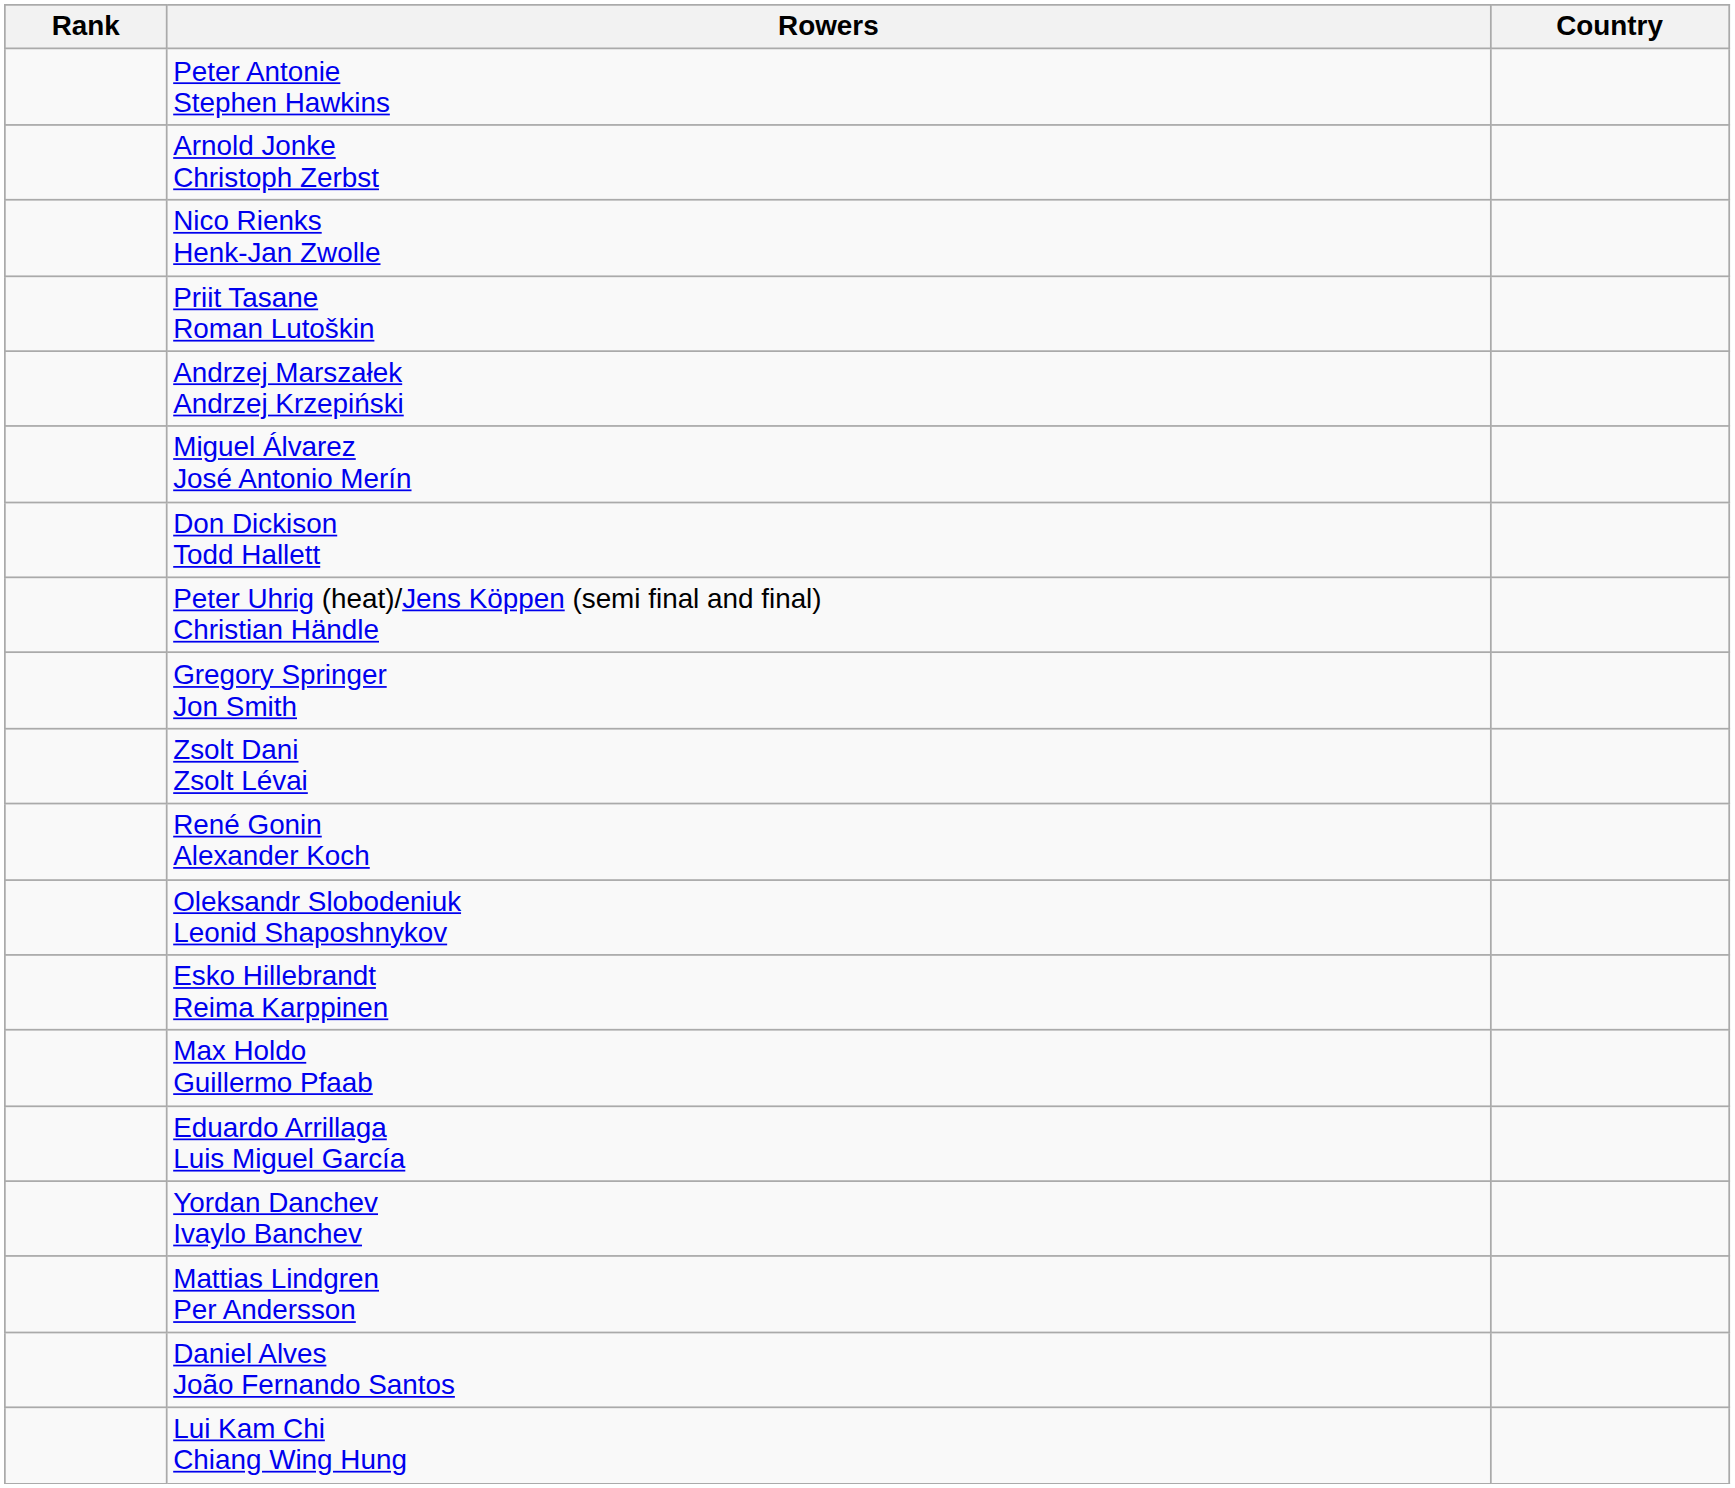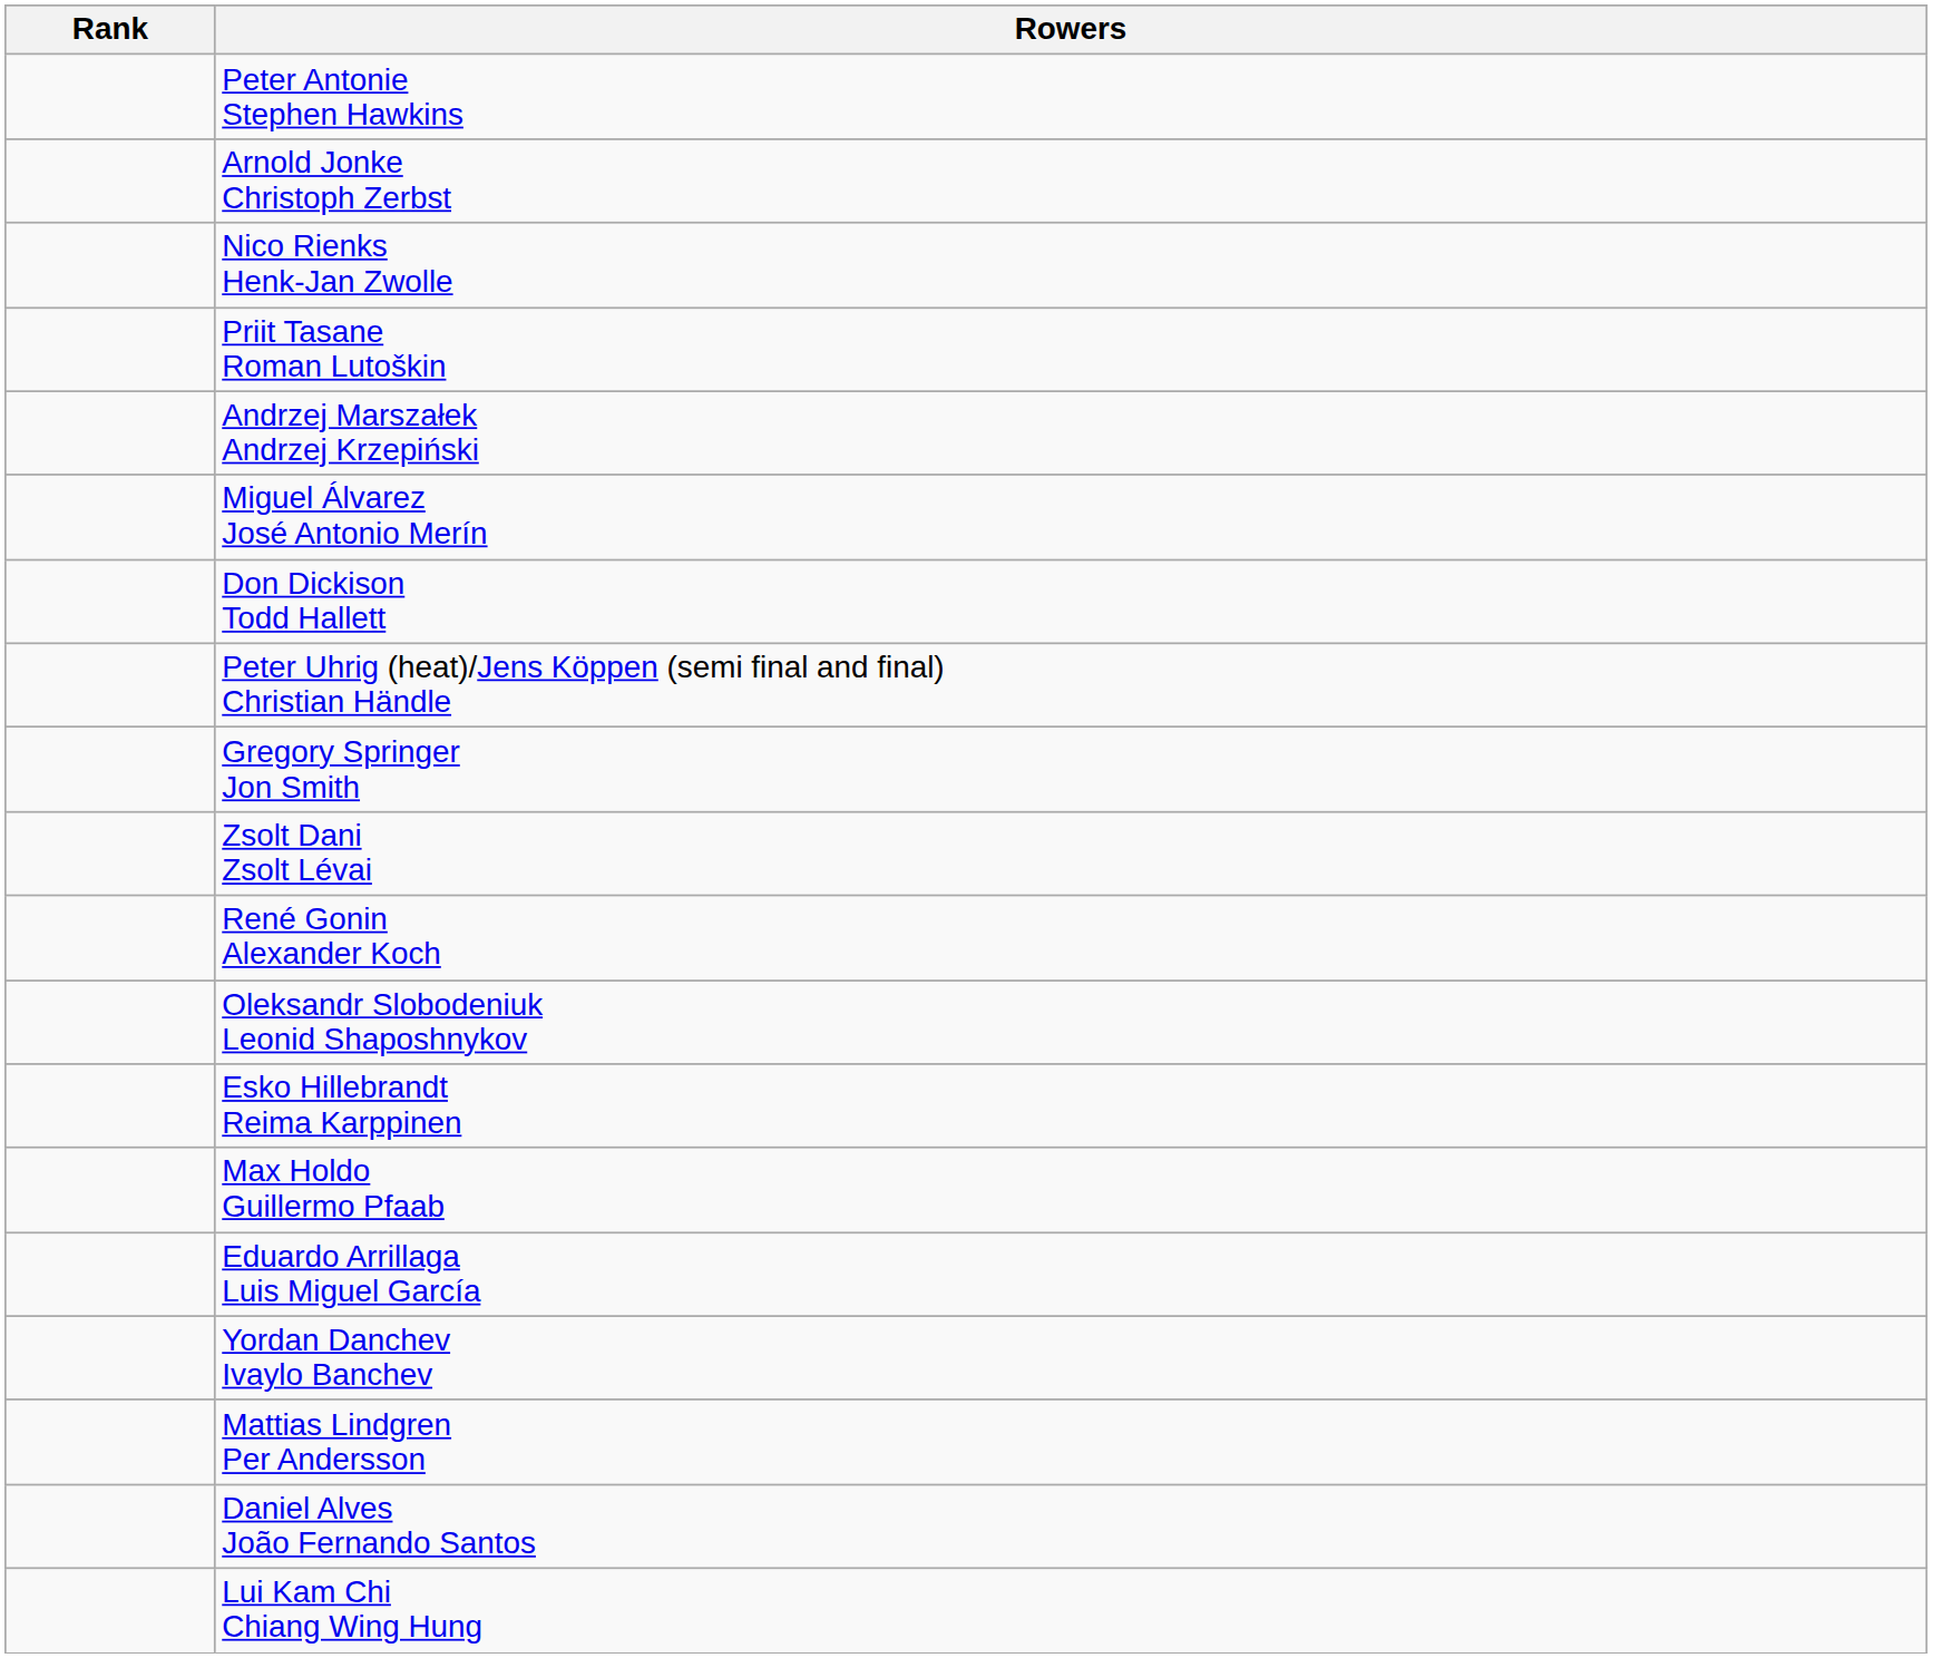 <table class="wikitable" width=50%>
 <tr>
 <th>Rank</th>
 <th>Rowers</th>
-<th>Country</th>
 </tr>
 <tr>
 <td></td>
 <td><a href='#'>Peter Antonie</a><br><a href='#'>Stephen Hawkins</a></td>
-<td></td>
 </tr>
 <tr>
 <td></td>
 <td><a href='#'>Arnold Jonke</a><br><a href='#'>Christoph Zerbst</a></td>
-<td></td>
 </tr>
 <tr>
 <td></td>
 <td><a href='#'>Nico Rienks</a><br><a href='#'>Henk-Jan Zwolle</a></td>
-<td></td>
 </tr>
 <tr>
 <td></td>
 <td><a href='#'>Priit Tasane</a><br><a href='#'>Roman Lutoškin</a></td>
-<td></td>
 </tr>
 <tr>
 <td></td>
 <td><a href='#'>Andrzej Marszałek</a><br><a href='#'>Andrzej Krzepiński</a></td>
-<td></td>
 </tr>
 <tr>
 <td></td>
 <td><a href='#'>Miguel Álvarez</a><br><a href='#'>José Antonio Merín</a></td>
-<td></td>
 </tr>
 <tr>
 <td></td>
 <td><a href='#'>Don Dickison</a><br><a href='#'>Todd Hallett</a></td>
-<td></td>
 </tr>
 <tr>
 <td></td>
 <td><a href='#'>Peter Uhrig</a> (heat)/<a href='#'>Jens Köppen</a> (semi final and final)<br><a href='#'>Christian Händle</a></td>
-<td></td>
 </tr>
 <tr>
 <td></td>
 <td><a href='#'>Gregory Springer</a><br><a href='#'>Jon Smith</a></td>
-<td></td>
 </tr>
 <tr>
 <td></td>
 <td><a href='#'>Zsolt Dani</a><br><a href='#'>Zsolt Lévai</a></td>
-<td></td>
 </tr>
 <tr>
 <td></td>
 <td><a href='#'>René Gonin</a><br><a href='#'>Alexander Koch</a></td>
-<td></td>
 </tr>
 <tr>
 <td></td>
 <td><a href='#'>Oleksandr Slobodeniuk</a><br><a href='#'>Leonid Shaposhnykov</a></td>
-<td></td>
 </tr>
 <tr>
 <td></td>
 <td><a href='#'>Esko Hillebrandt</a><br><a href='#'>Reima Karppinen</a></td>
-<td></td>
 </tr>
 <tr>
 <td></td>
 <td><a href='#'>Max Holdo</a><br><a href='#'>Guillermo Pfaab</a></td>
-<td></td>
 </tr>
 <tr>
 <td></td>
 <td><a href='#'>Eduardo Arrillaga</a><br><a href='#'>Luis Miguel García</a></td>
-<td></td>
 </tr>
 <tr>
 <td></td>
 <td><a href='#'>Yordan Danchev</a><br><a href='#'>Ivaylo Banchev</a></td>
-<td></td>
 </tr>
 <tr>
 <td></td>
 <td><a href='#'>Mattias Lindgren</a><br><a href='#'>Per Andersson</a></td>
-<td></td>
 </tr>
 <tr>
 <td></td>
 <td><a href='#'>Daniel Alves</a><br><a href='#'>João Fernando Santos</a></td>
-<td></td>
 </tr>
 <tr>
 <td></td>
 <td><a href='#'>Lui Kam Chi</a><br><a href='#'>Chiang Wing Hung</a></td>
-<td></td>
 </tr>
 </table>
